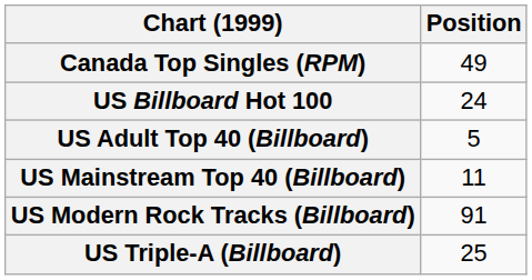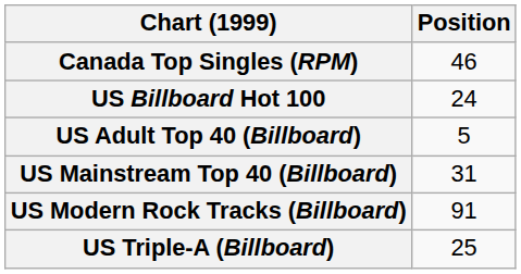 <table class="wikitable sortable plainrowheaders" style="text-align:center">
 <tr>
 <th>Chart (1999)</th>
 <th>Position</th>
 </tr>
 <tr>
 <th scope="row">Canada Top Singles (<em>RPM</em>)</th>
-<td>49</td>
+<td>46</td>
 </tr>
 <tr>
 <th scope="row">US <em>Billboard</em> Hot 100</th>
 <td>24</td>
 </tr>
 <tr>
 <th scope="row">US Adult Top 40 (<em>Billboard</em>)</th>
 <td>5</td>
 </tr>
 <tr>
 <th scope="row">US Mainstream Top 40 (<em>Billboard</em>)</th>
-<td>11</td>
+<td>31</td>
 </tr>
 <tr>
 <th scope="row">US Modern Rock Tracks (<em>Billboard</em>)</th>
 <td>91</td>
 </tr>
 <tr>
 <th scope="row">US Triple-A (<em>Billboard</em>)</th>
 <td>25</td>
 </tr>
 </table>
